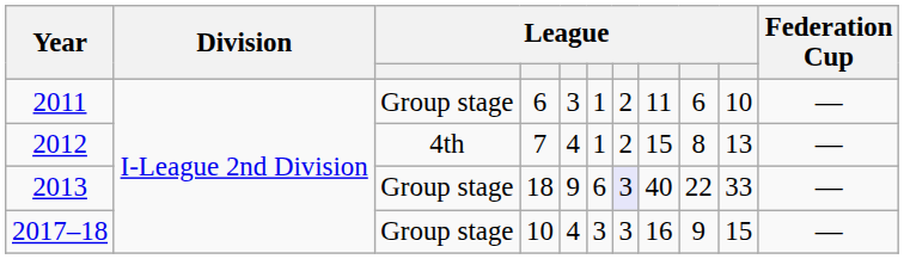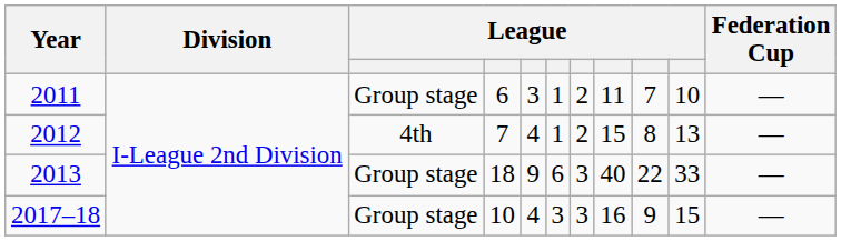 <table class="wikitable sortable" style="text-align: center">
 <tr>
 <th scope="col" rowspan="2">Year</th>
 <th scope="col" rowspan="2">Division</th>
 <th colspan=8 class="unsortable">League</th>
 <th scope="col" rowspan=2 class="unsortable">Federation<br>Cup</th>
 </tr>
 <tr>
 <th></th>
 <th></th>
 <th></th>
 <th></th>
 <th></th>
 <th></th>
 <th></th>
 <th></th>
 </tr>
 <tr>
 <td><a href='#'>2011</a></td>
 <td rowspan="4"><a href='#'>I-League 2nd Division</a></td>
 <td>Group stage</td>
 <td>6</td>
 <td>3</td>
 <td>1</td>
 <td>2</td>
 <td>11</td>
-<td>6</td>
+<td>7</td>
 <td>10</td>
 <td>—</td>
 </tr>
 <tr>
 <td><a href='#'>2012</a></td>
 <td>4th</td>
 <td>7</td>
 <td>4</td>
 <td>1</td>
 <td>2</td>
 <td>15</td>
 <td>8</td>
 <td>13</td>
 <td>—</td>
 </tr>
 <tr>
 <td><a href='#'>2013</a></td>
 <td>Group stage</td>
 <td>18</td>
 <td>9</td>
 <td>6</td>
-<td style="background: lavender;">3</td>
+<td>3</td>
 <td>40</td>
 <td>22</td>
 <td>33</td>
 <td>—</td>
 </tr>
 <tr>
 <td><a href='#'>2017–18</a></td>
 <td>Group stage</td>
 <td>10</td>
 <td>4</td>
 <td>3</td>
 <td>3</td>
 <td>16</td>
 <td>9</td>
 <td>15</td>
 <td>—</td>
 </tr>
 </table>
